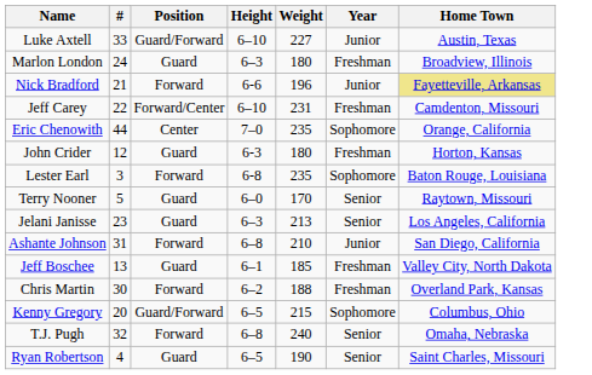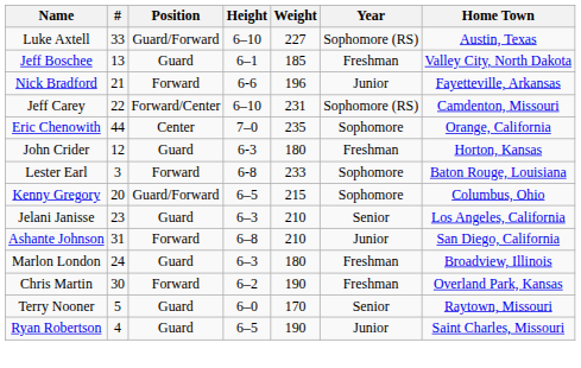 <table class="wikitable" style="text-align: center;">
 <tr>
 <th>Name</th>
 <th>#</th>
 <th>Position</th>
 <th>Height</th>
 <th>Weight</th>
 <th>Year</th>
 <th>Home Town</th>
 </tr>
 <tr>
 <td>Luke Axtell</td>
 <td>33</td>
 <td>Guard/Forward</td>
 <td>6–10</td>
 <td>227</td>
-<td>Junior</td>
+<td>Sophomore (RS)</td>
 <td><a href='#'>Austin, Texas</a></td>
 </tr>
 <tr>
-<td>Marlon London</td>
-<td>24</td>
+<td><a href='#'>Jeff Boschee</a></td>
+<td>13</td>
 <td>Guard</td>
-<td>6–3</td>
-<td>180</td>
+<td>6–1</td>
+<td>185</td>
 <td>Freshman</td>
-<td><a href='#'>Broadview, Illinois</a></td>
+<td><a href='#'>Valley City, North Dakota</a></td>
 </tr>
 <tr>
 <td><a href='#'>Nick Bradford</a></td>
 <td>21</td>
 <td>Forward</td>
 <td>6-6</td>
 <td>196</td>
 <td>Junior</td>
-<td style="background: khaki;"><a href='#'>Fayetteville, Arkansas</a></td>
+<td><a href='#'>Fayetteville, Arkansas</a></td>
 </tr>
 <tr>
 <td>Jeff Carey</td>
 <td>22</td>
 <td>Forward/Center</td>
 <td>6–10</td>
 <td>231</td>
-<td>Freshman</td>
+<td>Sophomore (RS)</td>
 <td><a href='#'>Camdenton, Missouri</a></td>
 </tr>
 <tr>
 <td><a href='#'>Eric Chenowith</a></td>
 <td>44</td>
 <td>Center</td>
 <td>7–0</td>
 <td>235</td>
 <td>Sophomore</td>
 <td><a href='#'>Orange, California</a></td>
 </tr>
 <tr>
 <td>John Crider</td>
 <td>12</td>
 <td>Guard</td>
 <td>6-3</td>
 <td>180</td>
 <td>Freshman</td>
 <td><a href='#'>Horton, Kansas</a></td>
 </tr>
 <tr>
 <td>Lester Earl</td>
 <td>3</td>
 <td>Forward</td>
 <td>6-8</td>
-<td>235</td>
+<td>233</td>
 <td>Sophomore</td>
 <td><a href='#'>Baton Rouge, Louisiana</a></td>
 </tr>
 <tr>
-<td>Terry Nooner</td>
-<td>5</td>
-<td>Guard</td>
-<td>6–0</td>
-<td>170</td>
-<td>Senior</td>
-<td><a href='#'>Raytown, Missouri</a></td>
+<td><a href='#'>Kenny Gregory</a></td>
+<td>20</td>
+<td>Guard/Forward</td>
+<td>6–5</td>
+<td>215</td>
+<td>Sophomore</td>
+<td><a href='#'>Columbus, Ohio</a></td>
 </tr>
 <tr>
 <td>Jelani Janisse</td>
 <td>23</td>
 <td>Guard</td>
 <td>6–3</td>
-<td>213</td>
+<td>210</td>
 <td>Senior</td>
 <td><a href='#'>Los Angeles, California</a></td>
 </tr>
 <tr>
 <td><a href='#'>Ashante Johnson</a></td>
 <td>31</td>
 <td>Forward</td>
 <td>6–8</td>
 <td>210</td>
 <td>Junior</td>
 <td><a href='#'>San Diego, California</a></td>
 </tr>
 <tr>
-<td><a href='#'>Jeff Boschee</a></td>
-<td>13</td>
+<td>Marlon London</td>
+<td>24</td>
 <td>Guard</td>
-<td>6–1</td>
-<td>185</td>
+<td>6–3</td>
+<td>180</td>
 <td>Freshman</td>
-<td><a href='#'>Valley City, North Dakota</a></td>
+<td><a href='#'>Broadview, Illinois</a></td>
 </tr>
 <tr>
 <td>Chris Martin</td>
 <td>30</td>
 <td>Forward</td>
 <td>6–2</td>
-<td>188</td>
+<td>190</td>
 <td>Freshman</td>
 <td><a href='#'>Overland Park, Kansas</a></td>
 </tr>
 <tr>
-<td><a href='#'>Kenny Gregory</a></td>
-<td>20</td>
-<td>Guard/Forward</td>
-<td>6–5</td>
-<td>215</td>
-<td>Sophomore</td>
-<td><a href='#'>Columbus, Ohio</a></td>
-</tr>
-<tr>
-<td>T.J. Pugh</td>
-<td>32</td>
-<td>Forward</td>
-<td>6–8</td>
-<td>240</td>
+<td>Terry Nooner</td>
+<td>5</td>
+<td>Guard</td>
+<td>6–0</td>
+<td>170</td>
 <td>Senior</td>
-<td><a href='#'>Omaha, Nebraska</a></td>
+<td><a href='#'>Raytown, Missouri</a></td>
 </tr>
 <tr>
 <td><a href='#'>Ryan Robertson</a></td>
 <td>4</td>
 <td>Guard</td>
 <td>6–5</td>
 <td>190</td>
-<td>Senior</td>
+<td>Junior</td>
 <td><a href='#'>Saint Charles, Missouri</a></td>
 </tr>
 </table>
